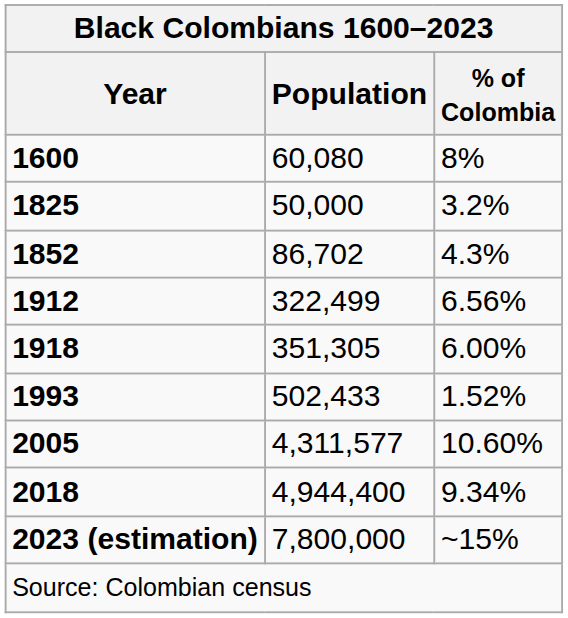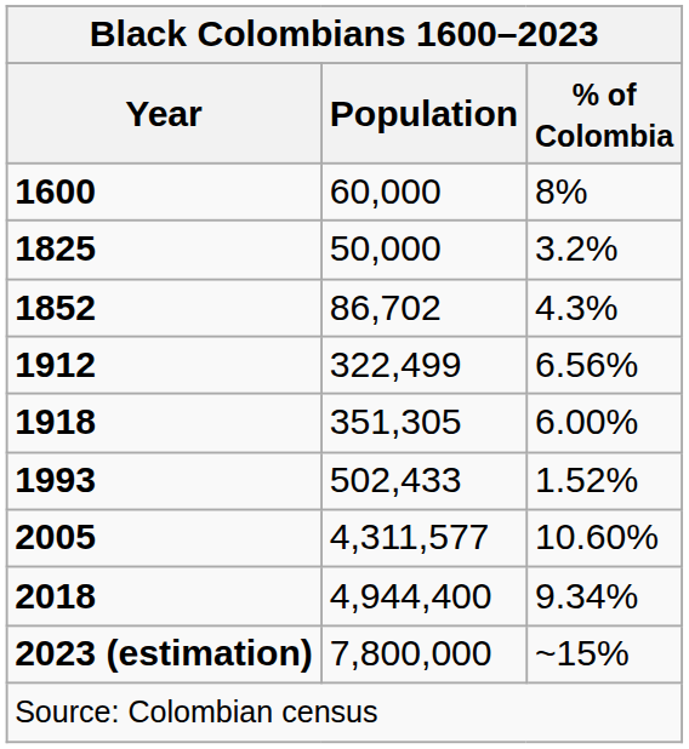 <table class="wikitable" style="float: right;">
 <tr>
 <th colspan="8">Black Colombians 1600–2023</th>
 </tr>
 <tr>
 <th>Year</th>
 <th>Population</th>
 <th><small>% of<br>Colombia</small></th>
 </tr>
 <tr>
 <td><strong>1600</strong></td>
-<td>60,080</td>
+<td>60,000</td>
 <td> 8%</td>
 </tr>
 <tr>
 <td><strong>1825</strong></td>
 <td>50,000</td>
 <td> 3.2%</td>
 </tr>
 <tr>
 <td><strong>1852</strong></td>
 <td>86,702</td>
 <td> 4.3%</td>
 </tr>
 <tr>
 <td><strong>1912</strong></td>
 <td>322,499</td>
 <td> 6.56%</td>
 </tr>
 <tr>
 <td><strong>1918</strong></td>
 <td>351,305</td>
 <td> 6.00%</td>
 </tr>
 <tr>
 <td><strong>1993</strong></td>
 <td>502,433</td>
 <td> 1.52%</td>
 </tr>
 <tr>
 <td><strong>2005</strong></td>
 <td>4,311,577</td>
 <td> 10.60%</td>
 </tr>
 <tr>
 <td><strong>2018</strong></td>
 <td>4,944,400</td>
 <td> 9.34%</td>
 </tr>
 <tr>
 <td><strong>2023 (estimation)</strong></td>
 <td>7,800,000</td>
 <td> ~15%</td>
 </tr>
 <tr>
 <td colspan="8" style="text-align:left;"><small>Source: Colombian census </small></td>
 </tr>
 </table>
